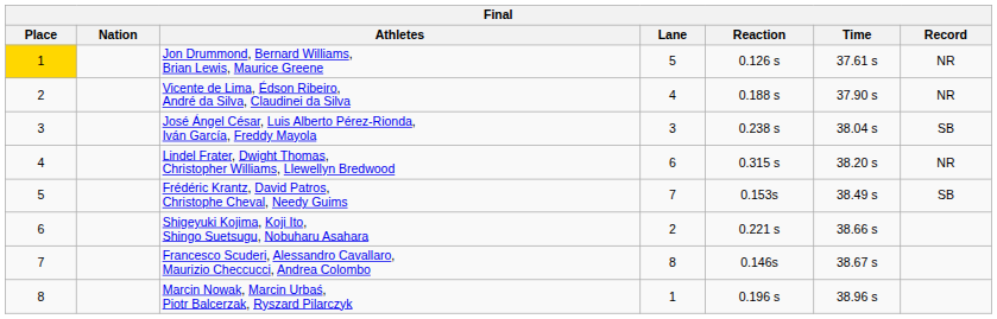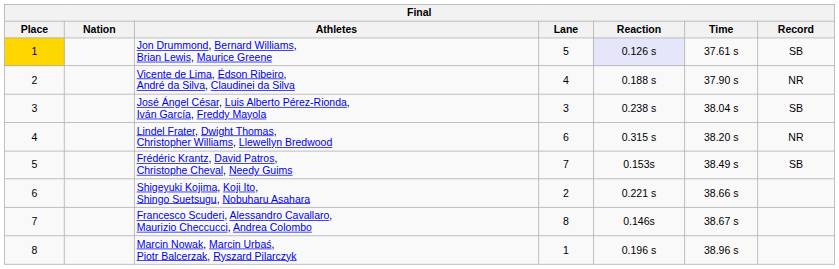 <table class="wikitable sortable" style="font-size:90%" width="90%">
 <tr>
 <th colspan=9>Final <br></th>
 </tr>
 <tr>
 <th>Place</th>
 <th>Nation</th>
 <th>Athletes</th>
 <th>Lane</th>
 <th>Reaction</th>
 <th>Time</th>
 <th>Record</th>
 </tr>
 <tr>
 <td align="center" style="background: gold;">1</td>
 <td align="left"></td>
 <td align="left"><a href='#'>Jon Drummond</a>, <a href='#'>Bernard Williams</a>,<br> <a href='#'>Brian Lewis</a>, <a href='#'>Maurice Greene</a></td>
 <td align="center">5</td>
-<td align="center">0.126 s</td>
+<td align="center" style="background: lavender;">0.126 s</td>
 <td align="center">37.61 s</td>
-<td align="center">NR</td>
+<td align="center">SB</td>
 </tr>
 <tr>
 <td align="center">2</td>
 <td align="left"></td>
 <td align="left"><a href='#'>Vicente de Lima</a>, <a href='#'>Édson Ribeiro</a>,<br> <a href='#'>André da Silva</a>, <a href='#'>Claudinei da Silva</a></td>
 <td align="center">4</td>
 <td align="center">0.188 s</td>
 <td align="center">37.90 s</td>
 <td align="center">NR</td>
 </tr>
 <tr>
 <td align="center">3</td>
 <td align="left"></td>
 <td align="left"><a href='#'>José Ángel César</a>, <a href='#'>Luis Alberto Pérez-Rionda</a>, <br> <a href='#'>Iván García</a>, <a href='#'>Freddy Mayola</a></td>
 <td align="center">3</td>
 <td align="center">0.238 s</td>
 <td align="center">38.04 s</td>
 <td align="center">SB</td>
 </tr>
 <tr>
 <td align="center">4</td>
 <td align="left"></td>
 <td align="left"><a href='#'>Lindel Frater</a>, <a href='#'>Dwight Thomas</a>, <br> <a href='#'>Christopher Williams</a>, <a href='#'>Llewellyn Bredwood</a></td>
 <td align="center">6</td>
 <td align="center">0.315 s</td>
 <td align="center">38.20 s</td>
 <td align="center">NR</td>
 </tr>
 <tr>
 <td align="center">5</td>
 <td align="left"></td>
 <td align="left"><a href='#'>Frédéric Krantz</a>, <a href='#'>David Patros</a>, <br> <a href='#'>Christophe Cheval</a>, <a href='#'>Needy Guims</a></td>
 <td align="center">7</td>
 <td align="center">0.153s</td>
 <td align="center">38.49 s</td>
 <td align="center">SB</td>
 </tr>
 <tr>
 <td align="center">6</td>
 <td align="left"></td>
 <td align="left"><a href='#'>Shigeyuki Kojima</a>, <a href='#'>Koji Ito</a>, <br> <a href='#'>Shingo Suetsugu</a>, <a href='#'>Nobuharu Asahara</a></td>
 <td align="center">2</td>
 <td align="center">0.221 s</td>
 <td align="center">38.66 s</td>
 <td align="center"></td>
 </tr>
 <tr>
 <td align="center">7</td>
 <td align="left"></td>
 <td align="left"><a href='#'>Francesco Scuderi</a>, <a href='#'>Alessandro Cavallaro</a>, <br> <a href='#'>Maurizio Checcucci</a>, <a href='#'>Andrea Colombo</a></td>
 <td align="center">8</td>
 <td align="center">0.146s</td>
 <td align="center">38.67 s</td>
 <td align="center"></td>
 </tr>
 <tr>
 <td align="center">8</td>
 <td align="left"></td>
 <td align="left"><a href='#'>Marcin Nowak</a>, <a href='#'>Marcin Urbaś</a>,<br> <a href='#'>Piotr Balcerzak</a>, <a href='#'>Ryszard Pilarczyk</a></td>
 <td align="center">1</td>
 <td align="center">0.196 s</td>
 <td align="center">38.96 s</td>
 <td align="center"></td>
 </tr>
 </table>
